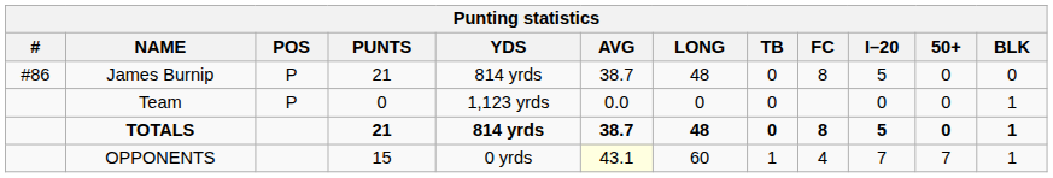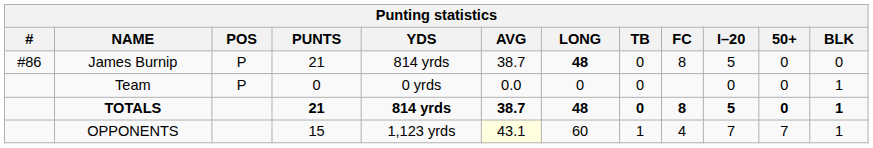 <table style="width:60%; text-align:center;" class="wikitable collapsible collapsed">
 <tr>
 <th colspan="12">Punting statistics</th>
 </tr>
 <tr>
 <th>#</th>
 <th>NAME</th>
 <th>POS</th>
 <th>PUNTS</th>
 <th>YDS</th>
 <th>AVG</th>
 <th>LONG</th>
 <th>TB</th>
 <th>FC</th>
 <th>I–20</th>
 <th>50+</th>
 <th>BLK</th>
 </tr>
 <tr>
 <td>#86</td>
 <td>James Burnip</td>
 <td>P</td>
 <td>21</td>
 <td>814 yrds</td>
 <td>38.7</td>
-<td>48</td>
+<td><strong>48</strong></td>
 <td>0</td>
 <td>8</td>
 <td>5</td>
 <td>0</td>
 <td>0</td>
 </tr>
 <tr>
 <td></td>
 <td>Team</td>
 <td>P</td>
 <td>0</td>
-<td>1,123 yrds</td>
+<td>0 yrds</td>
 <td>0.0</td>
 <td>0</td>
 <td>0</td>
 <td></td>
 <td>0</td>
 <td>0</td>
 <td>1</td>
 </tr>
 <tr>
 <td></td>
 <td><strong>TOTALS</strong></td>
 <td></td>
 <td><strong>21</strong></td>
 <td><strong>814 yrds</strong></td>
 <td><strong>38.7</strong></td>
 <td><strong>48</strong></td>
 <td><strong>0</strong></td>
 <td><strong>8</strong></td>
 <td><strong>5</strong></td>
 <td><strong>0</strong></td>
 <td><strong>1</strong></td>
 </tr>
 <tr>
 <td></td>
 <td>OPPONENTS</td>
 <td></td>
 <td>15</td>
-<td>0 yrds</td>
+<td>1,123 yrds</td>
 <td style="background: lightyellow;">43.1</td>
 <td>60</td>
 <td>1</td>
 <td>4</td>
 <td>7</td>
 <td>7</td>
 <td>1</td>
 </tr>
 </table>
